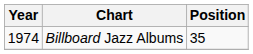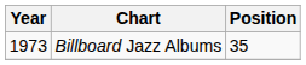 <table class="wikitable">
 <tr>
 <th>Year</th>
 <th>Chart</th>
 <th>Position</th>
 </tr>
 <tr>
-<td>1974</td>
+<td>1973</td>
 <td><em>Billboard</em> Jazz Albums</td>
 <td>35</td>
 </tr>
 <tr>
 </tr>
 </table>
